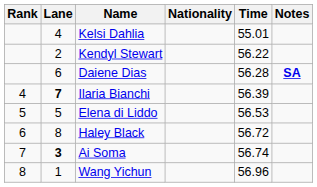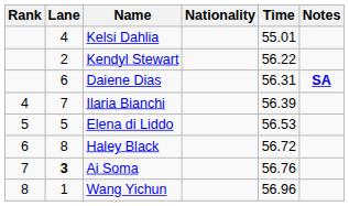 <table class="wikitable sortable" style="text-align:center">
 <tr>
 <th>Rank</th>
 <th>Lane</th>
 <th>Name</th>
 <th>Nationality</th>
 <th>Time</th>
 <th>Notes</th>
 </tr>
 <tr>
 <td></td>
 <td>4</td>
 <td align=left><a href='#'>Kelsi Dahlia</a></td>
 <td align=left></td>
 <td>55.01</td>
 <td></td>
 </tr>
 <tr>
 <td></td>
 <td>2</td>
 <td align=left><a href='#'>Kendyl Stewart</a></td>
 <td align=left></td>
 <td>56.22</td>
 <td></td>
 </tr>
 <tr>
 <td></td>
 <td>6</td>
 <td align=left><a href='#'>Daiene Dias</a></td>
 <td align=left></td>
-<td>56.28</td>
+<td>56.31</td>
 <td><strong><a href='#'>SA</a></strong></td>
 </tr>
 <tr>
 <td>4</td>
-<td><strong>7</strong></td>
+<td>7</td>
 <td align=left><a href='#'>Ilaria Bianchi</a></td>
 <td align=left></td>
 <td>56.39</td>
 <td></td>
 </tr>
 <tr>
 <td>5</td>
 <td>5</td>
 <td align=left><a href='#'>Elena di Liddo</a></td>
 <td align=left></td>
 <td>56.53</td>
 <td></td>
 </tr>
 <tr>
 <td>6</td>
 <td>8</td>
 <td align=left><a href='#'>Haley Black</a></td>
 <td align=left></td>
 <td>56.72</td>
 <td></td>
 </tr>
 <tr>
 <td>7</td>
 <td><strong>3</strong></td>
 <td align=left><a href='#'>Ai Soma</a></td>
 <td align=left></td>
-<td>56.74</td>
+<td>56.76</td>
 <td></td>
 </tr>
 <tr>
 <td>8</td>
 <td>1</td>
 <td align=left><a href='#'>Wang Yichun</a></td>
 <td align=left></td>
 <td>56.96</td>
 <td></td>
 </tr>
 </table>
